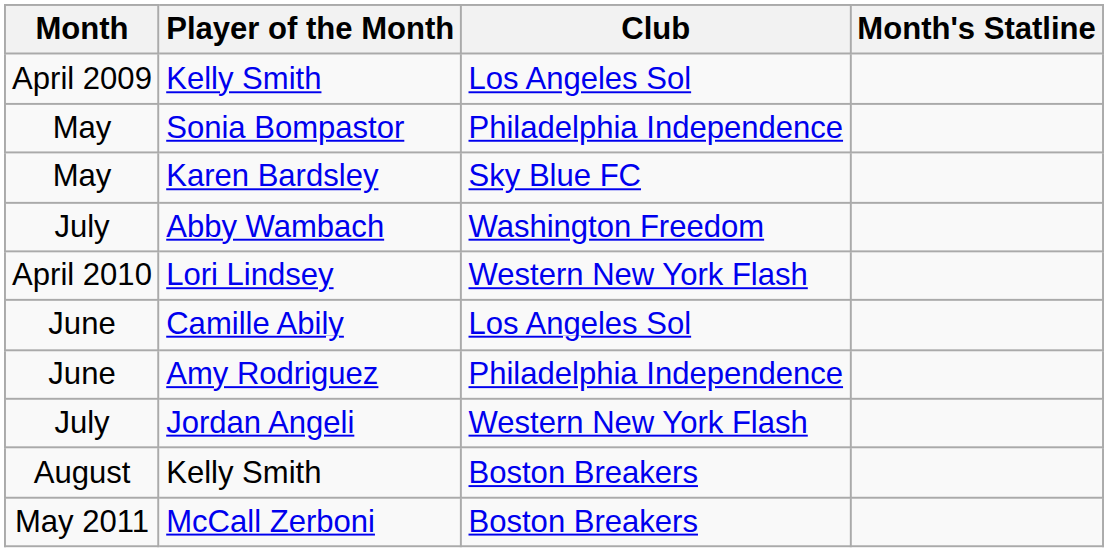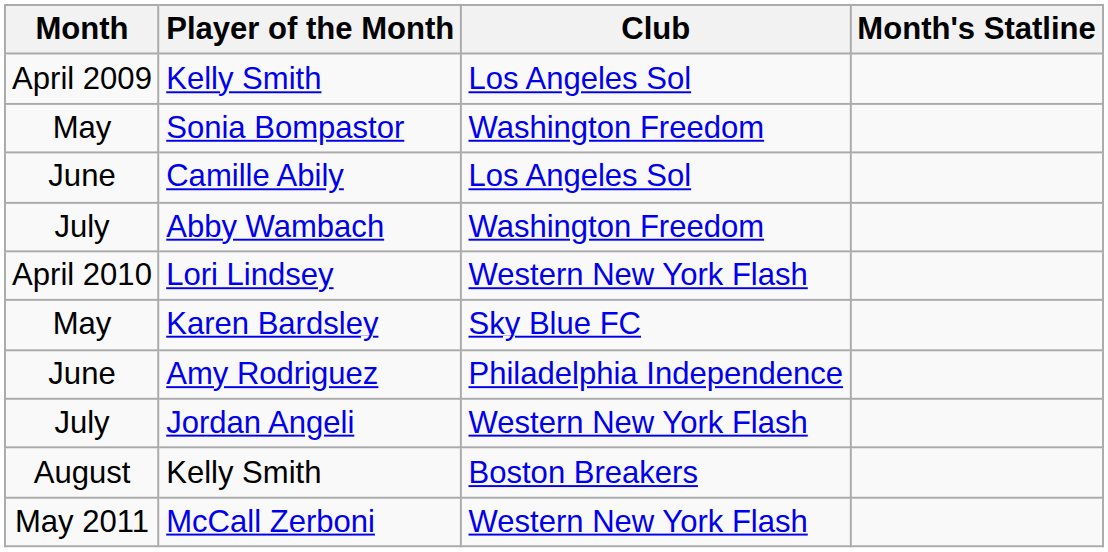 <table class=wikitable>
 <tr>
 <th>Month</th>
 <th>Player of the Month</th>
 <th>Club</th>
 <th>Month's Statline</th>
 </tr>
 <tr>
 <td align=center>April 2009</td>
 <td> <a href='#'>Kelly Smith</a></td>
 <td><a href='#'>Los Angeles Sol</a></td>
 <td></td>
 </tr>
 <tr>
 <td align=center>May</td>
 <td> <a href='#'>Sonia Bompastor</a></td>
-<td><a href='#'>Philadelphia Independence</a></td>
+<td><a href='#'>Washington Freedom</a></td>
 <td></td>
 </tr>
 <tr>
-<td align=center>May</td>
-<td> <a href='#'>Karen Bardsley</a></td>
-<td><a href='#'>Sky Blue FC</a></td>
+<td align=center>June</td>
+<td> <a href='#'>Camille Abily</a></td>
+<td><a href='#'>Los Angeles Sol</a></td>
 <td></td>
 </tr>
 <tr>
 <td align=center>July</td>
 <td> <a href='#'>Abby Wambach</a></td>
 <td><a href='#'>Washington Freedom</a></td>
 <td></td>
 </tr>
 <tr>
 <td align=center>April 2010</td>
 <td> <a href='#'>Lori Lindsey</a></td>
 <td><a href='#'>Western New York Flash</a></td>
 <td></td>
 </tr>
 <tr>
-<td align=center>June</td>
-<td> <a href='#'>Camille Abily</a></td>
-<td><a href='#'>Los Angeles Sol</a></td>
+<td align=center>May</td>
+<td> <a href='#'>Karen Bardsley</a></td>
+<td><a href='#'>Sky Blue FC</a></td>
 <td></td>
 </tr>
 <tr>
 <td align=center>June</td>
 <td> <a href='#'>Amy Rodriguez</a></td>
 <td><a href='#'>Philadelphia Independence</a></td>
 <td></td>
 </tr>
 <tr>
 <td align=center>July</td>
 <td> <a href='#'>Jordan Angeli</a></td>
 <td><a href='#'>Western New York Flash</a></td>
 <td></td>
 </tr>
 <tr>
 <td align=center>August</td>
 <td> Kelly Smith</td>
 <td><a href='#'>Boston Breakers</a></td>
 <td></td>
 </tr>
 <tr>
 <td align=center>May 2011</td>
 <td> <a href='#'>McCall Zerboni</a></td>
-<td><a href='#'>Boston Breakers</a></td>
+<td><a href='#'>Western New York Flash</a></td>
 <td></td>
 </tr>
 </table>
